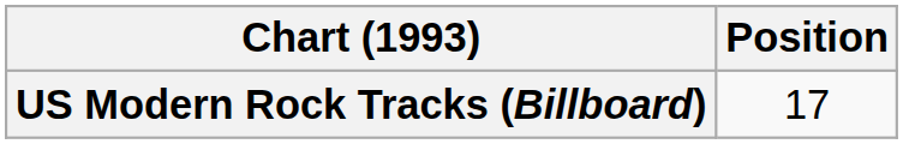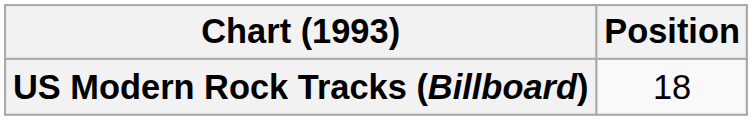 <table class="wikitable plainrowheaders" style="text-align:center">
 <tr>
 <th scope="col">Chart (1993)</th>
 <th scope="col">Position</th>
 </tr>
 <tr>
 <th scope="row">US Modern Rock Tracks (<em>Billboard</em>)</th>
-<td>17</td>
+<td>18</td>
 </tr>
 </table>
